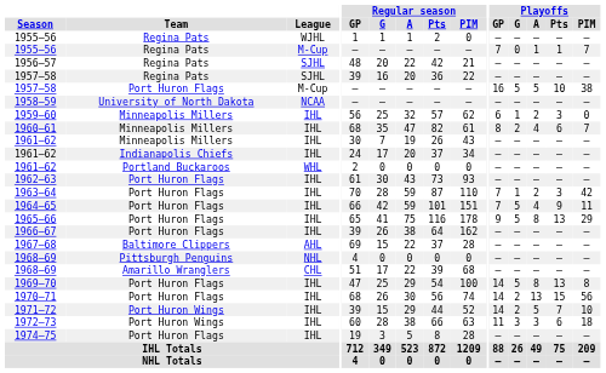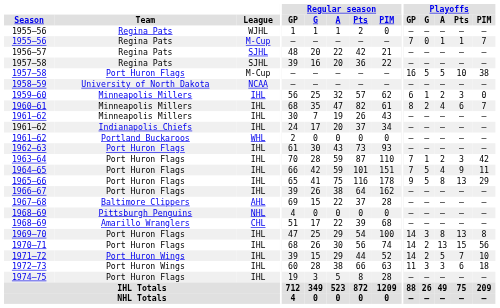 <table border="0" cellpadding="1" cellspacing="0" style="text-align:center; width:60em">
 <tr bgcolor="#e0e0e0">
 <th colspan="3" bgcolor="#ffffff"></th>
 <th rowspan="100" bgcolor="#ffffff"></th>
 <th colspan="5"><a href='#'>Regular season</a></th>
 <th rowspan="100" bgcolor="#ffffff"></th>
 <th colspan="5"><a href='#'>Playoffs</a></th>
 </tr>
 <tr bgcolor="#e0e0e0">
 <th><a href='#'>Season</a></th>
 <th>Team</th>
 <th>League</th>
 <th>GP</th>
 <th><a href='#'>G</a></th>
 <th><a href='#'>A</a></th>
 <th><a href='#'>Pts</a></th>
 <th><a href='#'>PIM</a></th>
 <th>GP</th>
 <th>G</th>
 <th>A</th>
 <th>Pts</th>
 <th>PIM</th>
 </tr>
 <tr>
 <td>1955–56</td>
 <td><a href='#'>Regina Pats</a></td>
 <td>WJHL</td>
 <td>1</td>
 <td>1</td>
 <td>1</td>
 <td>2</td>
 <td>0</td>
 <td>—</td>
 <td>—</td>
 <td>—</td>
 <td>—</td>
 <td>—</td>
 </tr>
 <tr bgcolor="#f0f0f0">
 <td><a href='#'>1955–56</a></td>
 <td>Regina Pats</td>
 <td><a href='#'>M-Cup</a></td>
 <td>—</td>
 <td>—</td>
 <td>—</td>
 <td>—</td>
 <td>—</td>
 <td>7</td>
 <td>0</td>
 <td>1</td>
 <td>1</td>
 <td>7</td>
 </tr>
 <tr>
 <td>1956–57</td>
 <td>Regina Pats</td>
 <td><a href='#'>SJHL</a></td>
 <td>48</td>
 <td>20</td>
 <td>22</td>
 <td>42</td>
 <td>21</td>
 <td>—</td>
 <td>—</td>
 <td>—</td>
 <td>—</td>
 <td>—</td>
 </tr>
 <tr bgcolor="#f0f0f0">
 <td>1957–58</td>
 <td>Regina Pats</td>
 <td>SJHL</td>
 <td>39</td>
 <td>16</td>
 <td>20</td>
 <td>36</td>
 <td>22</td>
 <td>—</td>
 <td>—</td>
 <td>—</td>
 <td>—</td>
 <td>—</td>
 </tr>
 <tr>
 <td><a href='#'>1957–58</a></td>
 <td><a href='#'>Port Huron Flags</a></td>
 <td>M-Cup</td>
 <td>—</td>
 <td>—</td>
 <td>—</td>
 <td>—</td>
 <td>—</td>
 <td>16</td>
 <td>5</td>
 <td>5</td>
 <td>10</td>
 <td>38</td>
 </tr>
 <tr bgcolor="#f0f0f0">
 <td><a href='#'>1958–59</a></td>
 <td><a href='#'>University of North Dakota</a></td>
 <td><a href='#'>NCAA</a></td>
 <td>—</td>
 <td>—</td>
 <td>—</td>
 <td>—</td>
 <td>—</td>
 <td>—</td>
 <td>—</td>
 <td>—</td>
 <td>—</td>
 <td>—</td>
 </tr>
 <tr>
 <td><a href='#'>1959–60</a></td>
 <td><a href='#'>Minneapolis Millers</a></td>
 <td><a href='#'>IHL</a></td>
 <td>56</td>
 <td>25</td>
 <td>32</td>
 <td>57</td>
 <td>62</td>
 <td>6</td>
 <td>1</td>
 <td>2</td>
 <td>3</td>
 <td>0</td>
 </tr>
 <tr bgcolor="#f0f0f0">
 <td><a href='#'>1960–61</a></td>
 <td>Minneapolis Millers</td>
 <td>IHL</td>
 <td>68</td>
 <td>35</td>
 <td>47</td>
 <td>82</td>
 <td>61</td>
 <td>8</td>
 <td>2</td>
 <td>4</td>
 <td>6</td>
 <td>7</td>
 </tr>
 <tr>
 <td><a href='#'>1961–62</a></td>
 <td>Minneapolis Millers</td>
 <td>IHL</td>
 <td>30</td>
 <td>7</td>
 <td>19</td>
 <td>26</td>
 <td>43</td>
 <td>—</td>
 <td>—</td>
 <td>—</td>
 <td>—</td>
 <td>—</td>
 </tr>
 <tr bgcolor="#f0f0f0">
 <td>1961–62</td>
 <td><a href='#'>Indianapolis Chiefs</a></td>
 <td>IHL</td>
 <td>24</td>
 <td>17</td>
 <td>20</td>
 <td>37</td>
 <td>34</td>
 <td>—</td>
 <td>—</td>
 <td>—</td>
 <td>—</td>
 <td>—</td>
 </tr>
 <tr>
 <td><a href='#'>1961–62</a></td>
 <td><a href='#'>Portland Buckaroos</a></td>
 <td><a href='#'>WHL</a></td>
 <td>2</td>
 <td>0</td>
 <td>0</td>
 <td>0</td>
 <td>0</td>
 <td>—</td>
 <td>—</td>
 <td>—</td>
 <td>—</td>
 <td>—</td>
 </tr>
 <tr bgcolor="#f0f0f0">
 <td><a href='#'>1962–63</a></td>
 <td><a href='#'>Port Huron Flags</a></td>
 <td>IHL</td>
 <td>61</td>
 <td>30</td>
 <td>43</td>
 <td>73</td>
 <td>93</td>
 <td>—</td>
 <td>—</td>
 <td>—</td>
 <td>—</td>
 <td>—</td>
 </tr>
 <tr>
 <td><a href='#'>1963–64</a></td>
 <td>Port Huron Flags</td>
 <td>IHL</td>
 <td>70</td>
 <td>28</td>
 <td>59</td>
 <td>87</td>
 <td>110</td>
 <td>7</td>
 <td>1</td>
 <td>2</td>
 <td>3</td>
 <td>42</td>
 </tr>
 <tr bgcolor="#f0f0f0">
 <td><a href='#'>1964–65</a></td>
 <td>Port Huron Flags</td>
 <td>IHL</td>
 <td>66</td>
 <td>42</td>
 <td>59</td>
 <td>101</td>
 <td>151</td>
 <td>7</td>
 <td>5</td>
 <td>4</td>
 <td>9</td>
 <td>11</td>
 </tr>
 <tr>
 <td><a href='#'>1965–66</a></td>
 <td>Port Huron Flags</td>
 <td>IHL</td>
 <td>65</td>
 <td>41</td>
 <td>75</td>
 <td>116</td>
 <td>178</td>
 <td>9</td>
 <td>5</td>
 <td>8</td>
 <td>13</td>
 <td>29</td>
 </tr>
 <tr bgcolor="#f0f0f0">
 <td><a href='#'>1966–67</a></td>
 <td>Port Huron Flags</td>
 <td>IHL</td>
 <td>39</td>
 <td>26</td>
 <td>38</td>
 <td>64</td>
 <td>162</td>
 <td>—</td>
 <td>—</td>
 <td>—</td>
 <td>—</td>
 <td>—</td>
 </tr>
 <tr>
 <td><a href='#'>1967–68</a></td>
 <td><a href='#'>Baltimore Clippers</a></td>
 <td><a href='#'>AHL</a></td>
 <td>69</td>
 <td>15</td>
 <td>22</td>
 <td>37</td>
 <td>28</td>
 <td>—</td>
 <td>—</td>
 <td>—</td>
 <td>—</td>
 <td>—</td>
 </tr>
 <tr bgcolor="#f0f0f0">
 <td><a href='#'>1968–69</a></td>
 <td><a href='#'>Pittsburgh Penguins</a></td>
 <td><a href='#'>NHL</a></td>
 <td>4</td>
 <td>0</td>
 <td>0</td>
 <td>0</td>
 <td>0</td>
 <td>—</td>
 <td>—</td>
 <td>—</td>
 <td>—</td>
 <td>—</td>
 </tr>
 <tr>
 <td><a href='#'>1968–69</a></td>
 <td><a href='#'>Amarillo Wranglers</a></td>
 <td><a href='#'>CHL</a></td>
 <td>51</td>
 <td>17</td>
 <td>22</td>
 <td>39</td>
 <td>68</td>
 <td>—</td>
 <td>—</td>
 <td>—</td>
 <td>—</td>
 <td>—</td>
 </tr>
 <tr bgcolor="#f0f0f0">
 <td><a href='#'>1969–70</a></td>
 <td>Port Huron Flags</td>
 <td>IHL</td>
 <td>47</td>
 <td>25</td>
 <td>29</td>
 <td>54</td>
 <td>100</td>
 <td>14</td>
-<td>5</td>
+<td>3</td>
 <td>8</td>
 <td>13</td>
 <td>8</td>
 </tr>
 <tr>
 <td><a href='#'>1970–71</a></td>
 <td>Port Huron Flags</td>
 <td>IHL</td>
 <td>68</td>
 <td>26</td>
 <td>30</td>
 <td>56</td>
 <td>74</td>
 <td>14</td>
 <td>2</td>
 <td>13</td>
 <td>15</td>
 <td>56</td>
 </tr>
 <tr bgcolor="#f0f0f0">
 <td><a href='#'>1971–72</a></td>
 <td><a href='#'>Port Huron Wings</a></td>
 <td>IHL</td>
 <td>39</td>
 <td>15</td>
 <td>29</td>
 <td>44</td>
 <td>52</td>
 <td>14</td>
 <td>2</td>
 <td>5</td>
 <td>7</td>
 <td>10</td>
 </tr>
 <tr>
 <td><a href='#'>1972–73</a></td>
 <td>Port Huron Wings</td>
 <td>IHL</td>
 <td>60</td>
 <td>28</td>
 <td>38</td>
 <td>66</td>
 <td>63</td>
 <td>11</td>
 <td>3</td>
 <td>3</td>
 <td>6</td>
 <td>18</td>
 </tr>
 <tr bgcolor="#f0f0f0">
 <td><a href='#'>1974–75</a></td>
 <td>Port Huron Flags</td>
 <td>IHL</td>
 <td>19</td>
 <td>3</td>
 <td>5</td>
 <td>8</td>
 <td>28</td>
 <td>—</td>
 <td>—</td>
 <td>—</td>
 <td>—</td>
 <td>—</td>
 </tr>
 <tr bgcolor="#e0e0e0">
 <th colspan="3">IHL Totals</th>
 <th>712</th>
 <th>349</th>
 <th>523</th>
 <th>872</th>
 <th>1209</th>
 <th>88</th>
 <th>26</th>
 <th>49</th>
 <th>75</th>
 <th>209</th>
 </tr>
 <tr bgcolor="#e0e0e0">
 <th colspan="3">NHL Totals</th>
 <th>4</th>
 <th>0</th>
 <th>0</th>
 <th>0</th>
 <th>0</th>
 <th>—</th>
 <th>—</th>
 <th>—</th>
 <th>—</th>
 <th>—</th>
 </tr>
 </table>
